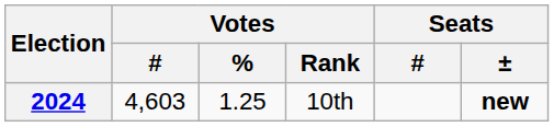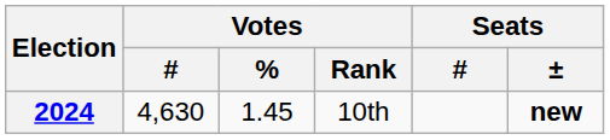 <table class="wikitable" style="text-align:center">
 <tr>
 <th rowspan="2">Election</th>
 <th colspan="3">Votes</th>
 <th colspan="2">Seats</th>
 </tr>
 <tr>
 <th style="width:50px">#</th>
 <th style="width:50px">%</th>
 <th style="width:50px">Rank</th>
 <th style="width:50px">#</th>
 <th style="width:50px">±</th>
 </tr>
 <tr>
 <th><a href='#'>2024</a></th>
-<td>4,603</td>
-<td>1.25</td>
+<td>4,630</td>
+<td>1.45</td>
 <td>10th</td>
 <td style="text-align:right;"></td>
 <td><strong>new</strong></td>
 </tr>
 </table>
